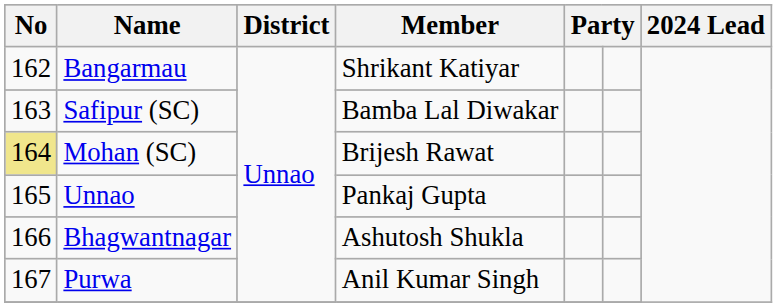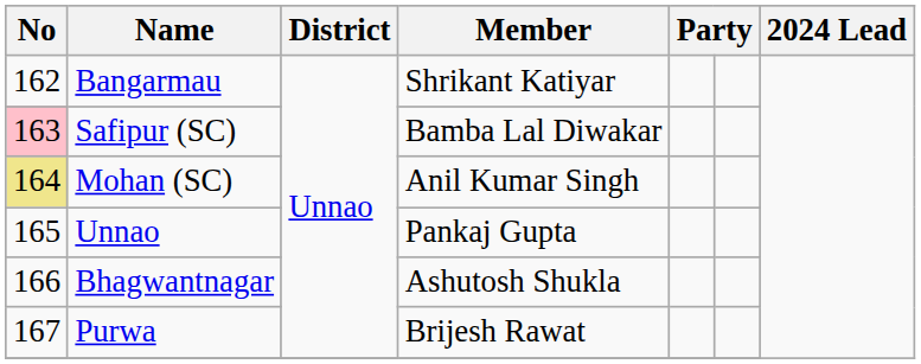 <table class="wikitable sortable">
 <tr>
 <th>No</th>
 <th>Name</th>
 <th>District</th>
 <th>Member</th>
 <th colspan="2">Party</th>
 <th colspan="2">2024 Lead</th>
 </tr>
 <tr>
 <td>162</td>
 <td><a href='#'>Bangarmau</a></td>
 <td rowspan="6"><a href='#'>Unnao</a></td>
 <td>Shrikant Katiyar</td>
 <td></td>
 <td></td>
 </tr>
 <tr>
-<td>163</td>
+<td style="background: pink;">163</td>
 <td><a href='#'>Safipur</a> (SC)</td>
 <td>Bamba Lal Diwakar</td>
 <td></td>
 <td></td>
 </tr>
 <tr>
 <td style="background: khaki;">164</td>
 <td><a href='#'>Mohan</a> (SC)</td>
-<td>Brijesh Rawat</td>
+<td>Anil Kumar Singh</td>
 <td></td>
 <td></td>
 </tr>
 <tr>
 <td>165</td>
 <td><a href='#'>Unnao</a></td>
 <td>Pankaj Gupta</td>
 <td></td>
 <td></td>
 </tr>
 <tr>
 <td>166</td>
 <td><a href='#'>Bhagwantnagar</a></td>
 <td>Ashutosh Shukla</td>
 <td></td>
 <td></td>
 </tr>
 <tr>
 <td>167</td>
 <td><a href='#'>Purwa</a></td>
-<td>Anil Kumar Singh</td>
+<td>Brijesh Rawat</td>
 <td></td>
 <td></td>
 </tr>
 <tr>
 </tr>
 </table>
